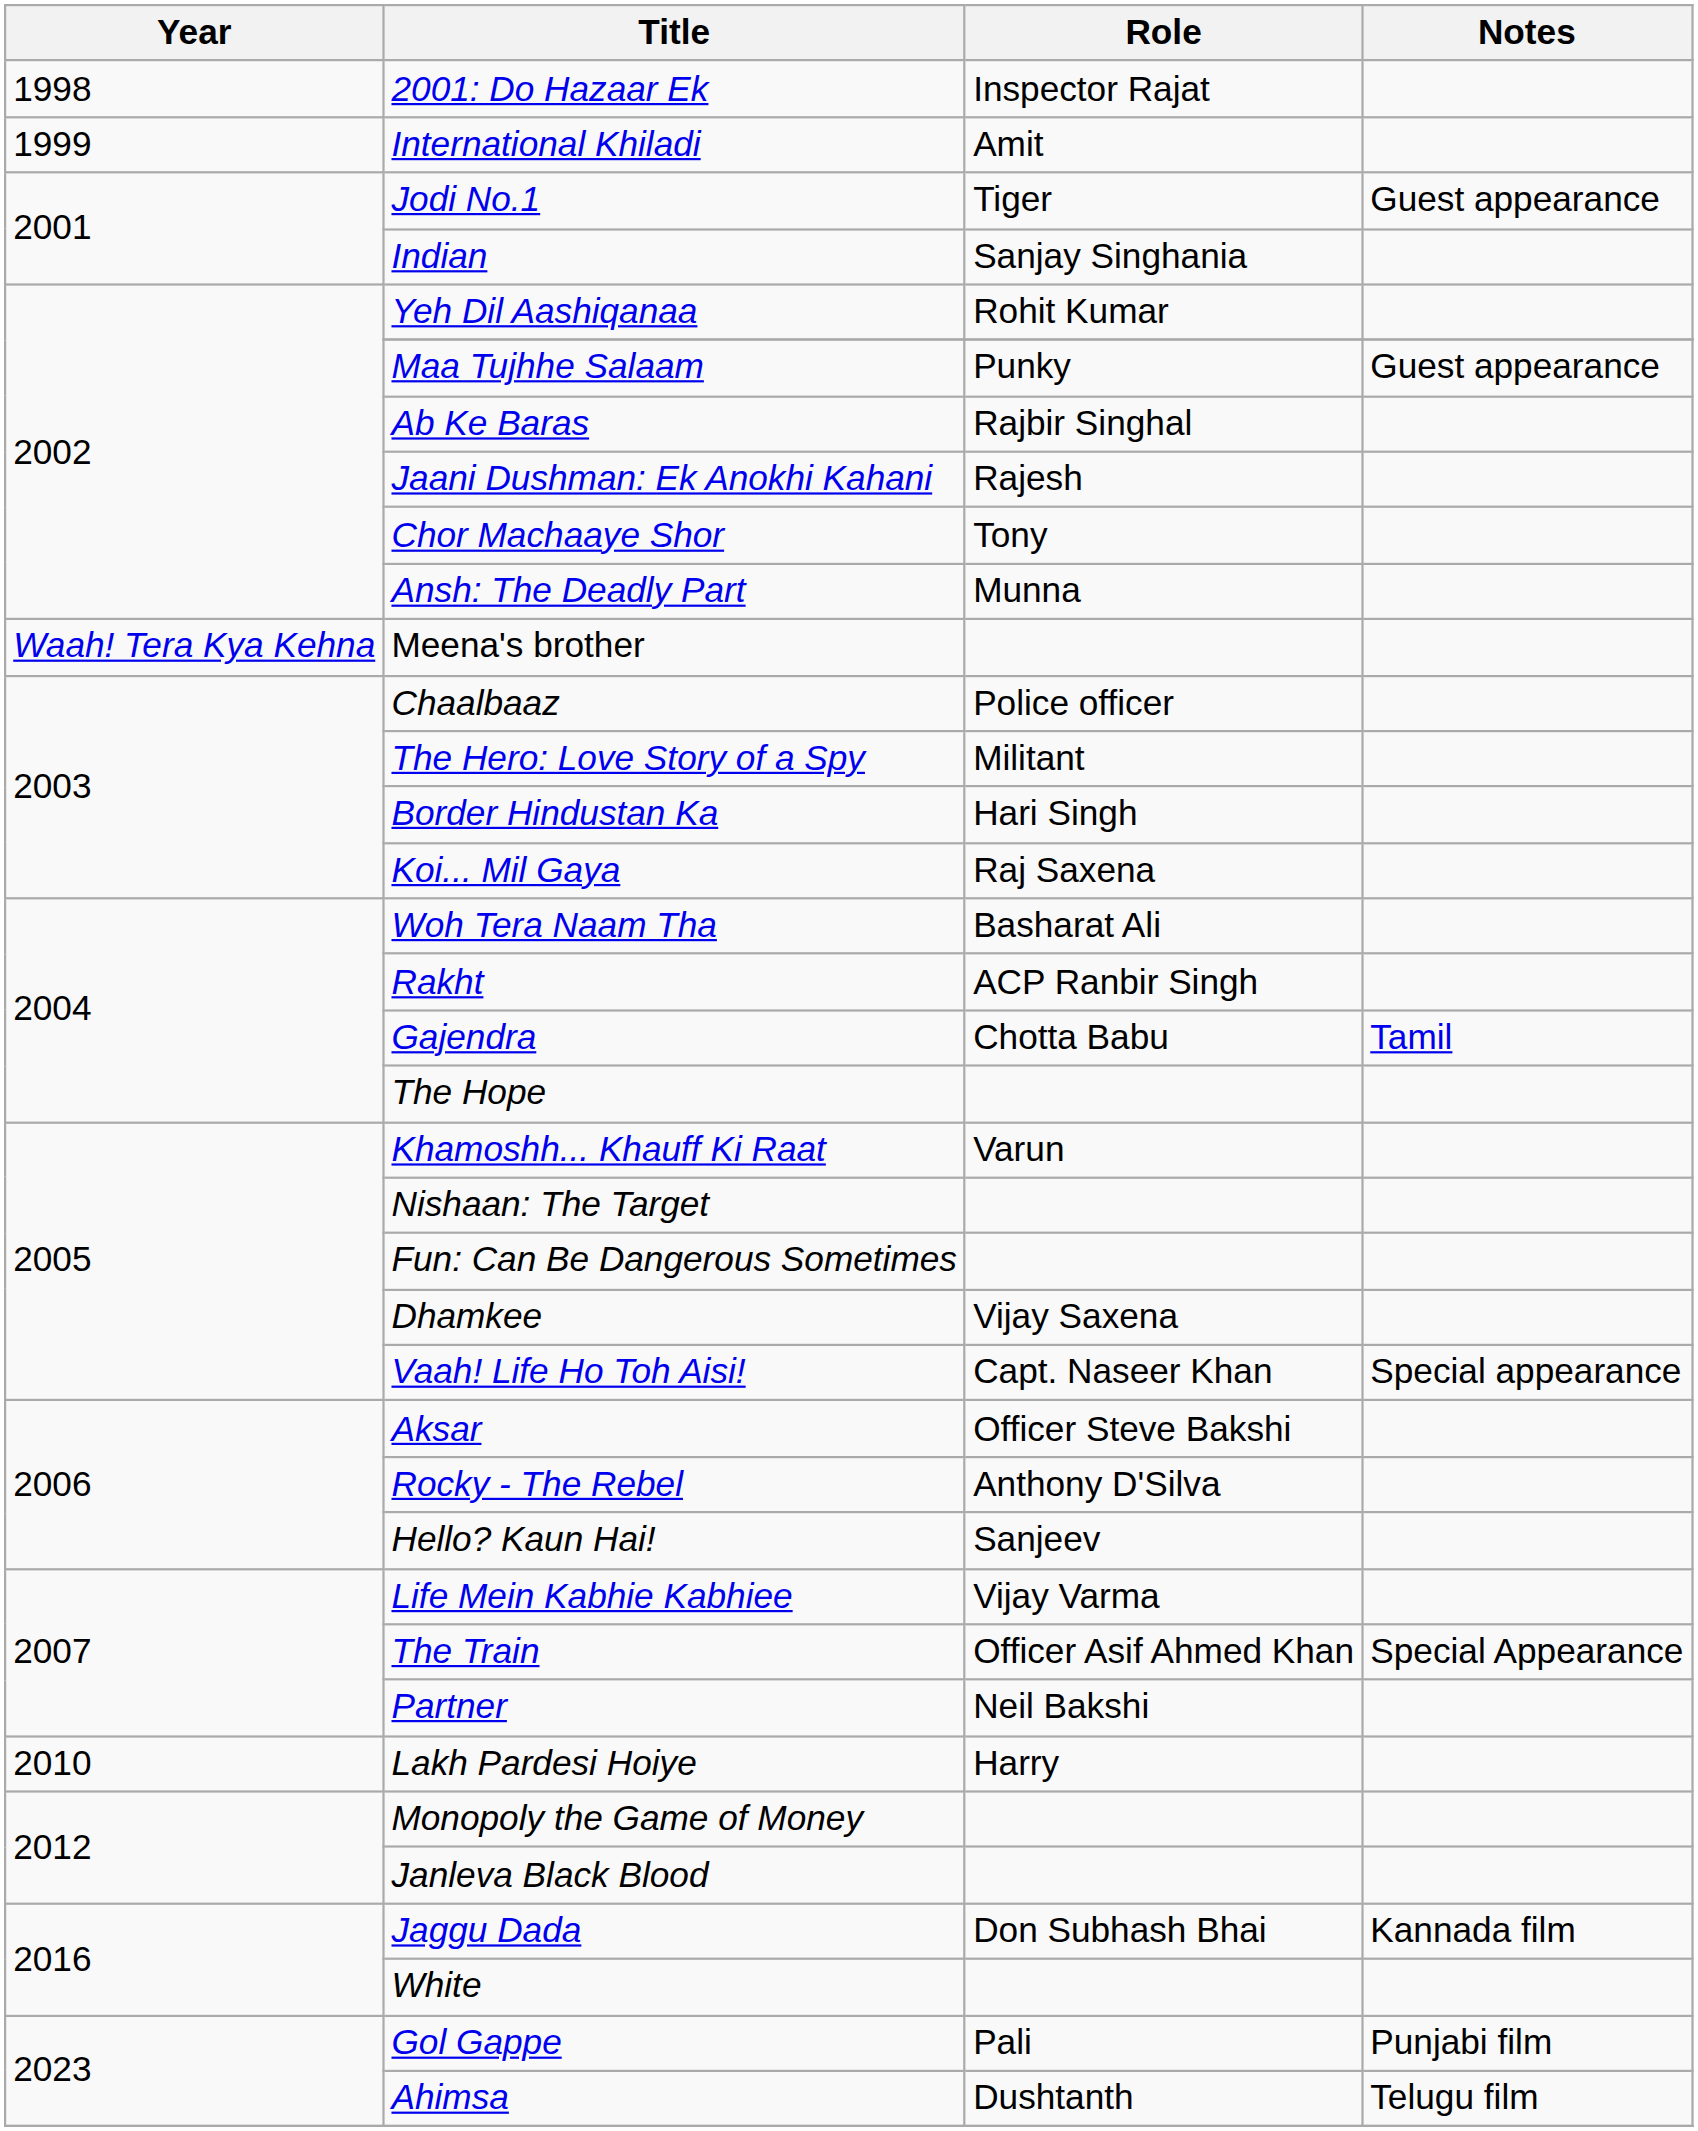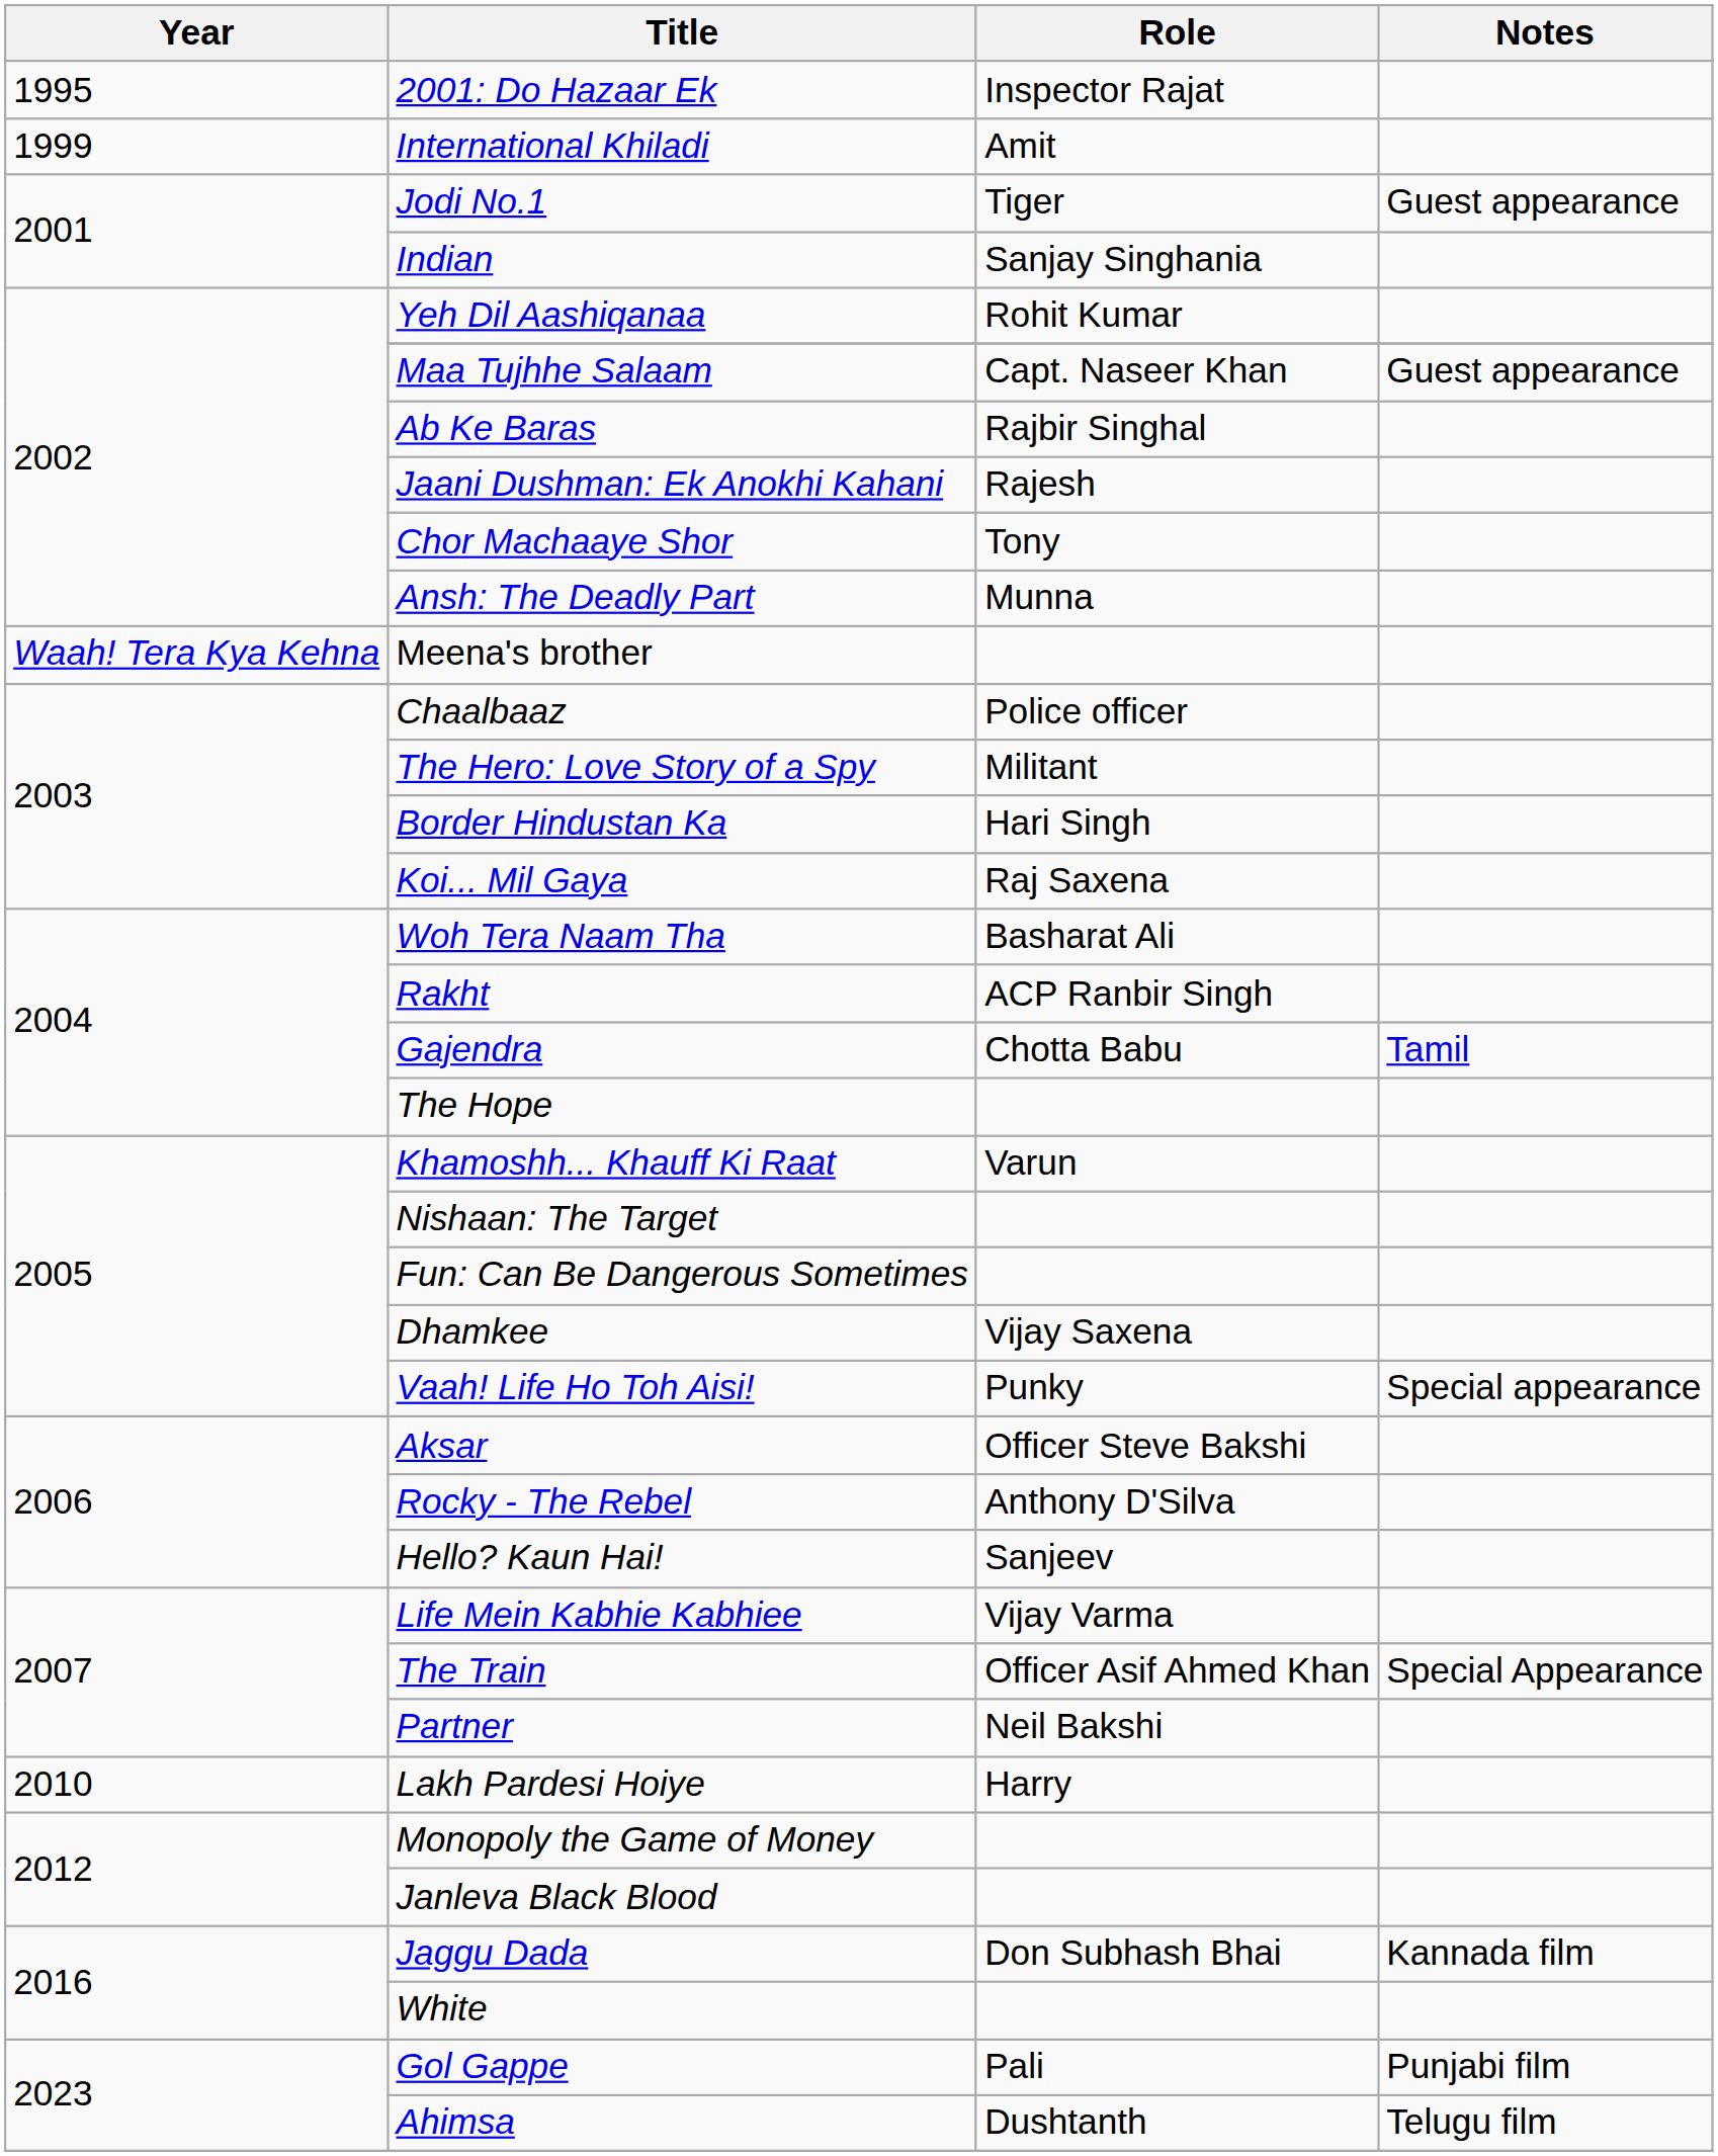 <table class="wikitable sortable">
 <tr>
 <th>Year</th>
 <th>Title</th>
 <th>Role</th>
 <th class="unsortable">Notes</th>
 </tr>
 <tr>
-<td>1998</td>
+<td>1995</td>
 <td><em><a href='#'>2001: Do Hazaar Ek</a></em></td>
 <td>Inspector Rajat</td>
 <td></td>
 </tr>
 <tr>
 <td>1999</td>
 <td><em><a href='#'>International Khiladi</a></em></td>
 <td>Amit</td>
 <td></td>
 </tr>
 <tr>
 <td rowspan=2>2001</td>
 <td><em><a href='#'>Jodi No.1</a></em></td>
 <td>Tiger</td>
 <td>Guest appearance</td>
 </tr>
 <tr>
 <td><em><a href='#'>Indian</a></em></td>
 <td>Sanjay Singhania</td>
 <td></td>
 </tr>
 <tr>
 <td rowspan=7>2002</td>
 <td><em><a href='#'>Yeh Dil Aashiqanaa</a></em></td>
 <td>Rohit Kumar</td>
 <td></td>
 </tr>
 <tr>
 </tr>
 <tr>
 <td><em><a href='#'>Maa Tujhhe Salaam</a></em></td>
-<td>Punky</td>
+<td>Capt. Naseer Khan</td>
 <td>Guest appearance</td>
 </tr>
 <tr>
 <td><em><a href='#'>Ab Ke Baras</a></em></td>
 <td>Rajbir Singhal</td>
 <td></td>
 </tr>
 <tr>
 <td><em><a href='#'>Jaani Dushman: Ek Anokhi Kahani</a></em></td>
 <td>Rajesh</td>
 <td></td>
 </tr>
 <tr>
 <td><em><a href='#'>Chor Machaaye Shor</a></em></td>
 <td>Tony</td>
 <td></td>
 </tr>
 <tr>
 <td><em><a href='#'>Ansh: The Deadly Part</a></em></td>
 <td>Munna</td>
 <td></td>
 </tr>
 <tr>
 <td><em><a href='#'>Waah! Tera Kya Kehna</a></em></td>
 <td>Meena's brother</td>
 <td></td>
 </tr>
 <tr>
 <td rowspan=4>2003</td>
 <td><em>Chaalbaaz</em></td>
 <td>Police officer</td>
 <td></td>
 </tr>
 <tr>
 <td><em><a href='#'>The Hero: Love Story of a Spy</a></em></td>
 <td>Militant</td>
 <td></td>
 </tr>
 <tr>
 <td><em><a href='#'>Border Hindustan Ka</a></em></td>
 <td>Hari Singh</td>
 <td></td>
 </tr>
 <tr>
 <td><em><a href='#'>Koi... Mil Gaya</a></em></td>
 <td>Raj Saxena</td>
 <td></td>
 </tr>
 <tr>
 <td rowspan=4>2004</td>
 <td><em><a href='#'>Woh Tera Naam Tha</a></em></td>
 <td>Basharat Ali</td>
 <td></td>
 </tr>
 <tr>
 <td><em><a href='#'>Rakht</a></em></td>
 <td>ACP Ranbir Singh</td>
 <td></td>
 </tr>
 <tr>
 <td><em><a href='#'>Gajendra</a></em></td>
 <td>Chotta Babu</td>
 <td><a href='#'>Tamil</a></td>
 </tr>
 <tr>
 <td><em>The Hope</em></td>
 <td></td>
 <td></td>
 </tr>
 <tr>
 <td rowspan=5>2005</td>
 <td><em><a href='#'>Khamoshh... Khauff Ki Raat</a></em></td>
 <td>Varun</td>
 <td></td>
 </tr>
 <tr>
 <td><em>Nishaan: The Target</em></td>
 <td></td>
 <td></td>
 </tr>
 <tr>
 <td><em>Fun: Can Be Dangerous Sometimes</em></td>
 <td></td>
 <td></td>
 </tr>
 <tr>
 <td><em>Dhamkee</em></td>
 <td>Vijay Saxena</td>
 <td></td>
 </tr>
 <tr>
 <td><em><a href='#'>Vaah! Life Ho Toh Aisi!</a></em></td>
-<td>Capt. Naseer Khan</td>
+<td>Punky</td>
 <td>Special appearance</td>
 </tr>
 <tr>
 <td rowspan=3>2006</td>
 <td><em><a href='#'>Aksar</a></em></td>
 <td>Officer Steve Bakshi</td>
 <td></td>
 </tr>
 <tr>
 <td><em><a href='#'>Rocky - The Rebel</a></em></td>
 <td>Anthony D'Silva</td>
 <td></td>
 </tr>
 <tr>
 <td><em>Hello? Kaun Hai!</em></td>
 <td>Sanjeev</td>
 <td></td>
 </tr>
 <tr>
 <td rowspan=3>2007</td>
 <td><em><a href='#'>Life Mein Kabhie Kabhiee</a></em></td>
 <td>Vijay Varma</td>
 <td></td>
 </tr>
 <tr>
 <td><em><a href='#'>The Train</a></em></td>
 <td>Officer Asif Ahmed Khan</td>
 <td>Special Appearance</td>
 </tr>
 <tr>
 <td><em><a href='#'>Partner</a></em></td>
 <td>Neil Bakshi</td>
 <td></td>
 </tr>
 <tr>
 <td>2010</td>
 <td><em>Lakh Pardesi Hoiye</em></td>
 <td>Harry</td>
 <td></td>
 </tr>
 <tr>
 <td rowspan=2>2012</td>
 <td><em>Monopoly the Game of Money</em></td>
 <td></td>
 <td></td>
 </tr>
 <tr>
 <td><em>Janleva Black Blood</em></td>
 <td></td>
 <td></td>
 </tr>
 <tr>
 <td rowspan=2>2016</td>
 <td><em><a href='#'>Jaggu Dada</a></em></td>
 <td>Don Subhash Bhai</td>
 <td> Kannada film</td>
 </tr>
 <tr>
 <td><em>White</em></td>
 <td></td>
 <td></td>
 </tr>
 <tr>
 <td rowspan=2>2023</td>
 <td><em><a href='#'>Gol Gappe</a></em></td>
 <td>Pali</td>
 <td>Punjabi film</td>
 </tr>
 <tr>
 <td><em><a href='#'>Ahimsa</a></em></td>
 <td>Dushtanth</td>
 <td>Telugu film</td>
 </tr>
 <tr>
 </tr>
 </table>
